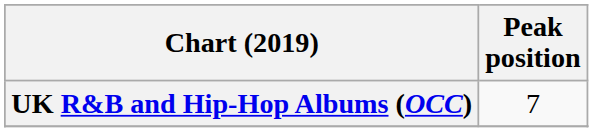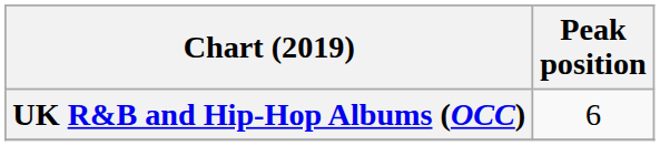 <table class="wikitable sortable plainrowheaders" style="text-align:center">
 <tr>
 <th scope="col">Chart (2019)</th>
 <th scope="col">Peak<br>position</th>
 </tr>
 <tr>
 <th scope="row">UK <a href='#'>R&B and Hip-Hop Albums</a> (<em><a href='#'>OCC</a></em>)</th>
-<td>7</td>
+<td>6</td>
 </tr>
 <tr>
 </tr>
 <tr>
 </tr>
 </table>
